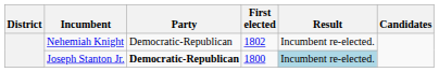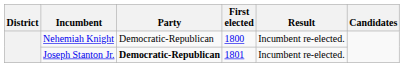 <table class=wikitable>
 <tr valign=bottom>
 <th>District</th>
 <th>Incumbent</th>
 <th>Party</th>
 <th>First<br>elected</th>
 <th>Result</th>
 <th>Candidates</th>
 </tr>
 <tr>
 <th rowspan=2><br></th>
 <td><a href='#'>Nehemiah Knight</a></td>
 <td>Democratic-Republican</td>
-<td><a href='#'>1802</a></td>
+<td><a href='#'>1800</a></td>
 <td>Incumbent re-elected.</td>
 <td rowspan=2 nowrap></td>
 </tr>
 <tr>
 <td><a href='#'>Joseph Stanton Jr.</a></td>
 <td><strong>Democratic-Republican</strong></td>
-<td><a href='#'>1800</a></td>
-<td style="background: lightblue;">Incumbent re-elected.</td>
+<td><a href='#'>1801</a></td>
+<td>Incumbent re-elected.</td>
 </tr>
 </table>
